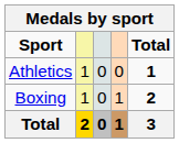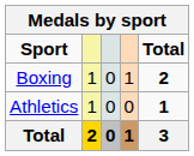 <table class=wikitable style="font-size:95%">
 <tr bgcolor=efefef>
 <th colspan=5><strong>Medals by sport</strong></th>
 </tr>
 <tr align=center>
 <td><strong>Sport</strong></td>
 <td style="background:#f7f6a8;"></td>
 <td style="background:#dce5e5;"></td>
 <td style="background:#ffdab9;"></td>
 <td><strong>Total</strong></td>
 </tr>
 <tr align=center>
+<td><a href='#'>Boxing</a></td>
+<td style="background:#F7F6A8;">1</td>
+<td style="background:#DCE5E5;">0</td>
+<td style="background:#FFDAB9;">1</td>
+<td><strong>2</strong></td>
+</tr>
+<tr align=center>
 <td><a href='#'>Athletics</a></td>
 <td style="background:#F7F6A8;">1</td>
 <td style="background:#DCE5E5;">0</td>
 <td style="background:#FFDAB9;">0</td>
 <td><strong>1</strong></td>
-</tr>
-<tr align=center>
-<td><a href='#'>Boxing</a></td>
-<td style="background:#F7F6A8;">1</td>
-<td style="background:#DCE5E5;">0</td>
-<td style="background:#FFDAB9;">1</td>
-<td><strong>2</strong></td>
 </tr>
 <tr align=center>
 <th><strong>Total</strong></th>
 <th style="background:gold;"><strong>2</strong></th>
 <th style="background:silver;"><strong>0</strong></th>
 <th style="background:#c96;"><strong>1</strong></th>
 <th><strong>3</strong></th>
 </tr>
 </table>
